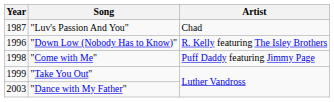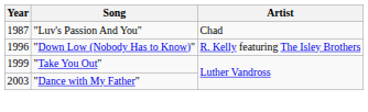 <table class="wikitable sortable">
 <tr>
 <th>Year</th>
 <th>Song</th>
 <th>Artist</th>
 </tr>
 <tr>
 <td>1987</td>
 <td>"Luv's Passion And You"</td>
 <td>Chad</td>
 </tr>
 <tr>
 <td>1996</td>
 <td>"<a href='#'>Down Low (Nobody Has to Know)</a>"</td>
 <td><a href='#'>R. Kelly</a> featuring <a href='#'>The Isley Brothers</a></td>
 </tr>
 <tr>
-<td>1998</td>
-<td>"<a href='#'>Come with Me</a>"</td>
-<td><a href='#'>Puff Daddy</a> featuring <a href='#'>Jimmy Page</a></td>
-</tr>
-<tr>
 <td>1999</td>
 <td>"<a href='#'>Take You Out</a>"</td>
 <td rowspan="2"><a href='#'>Luther Vandross</a></td>
 </tr>
 <tr>
 <td>2003</td>
 <td>"<a href='#'>Dance with My Father</a>"</td>
 </tr>
 </table>
